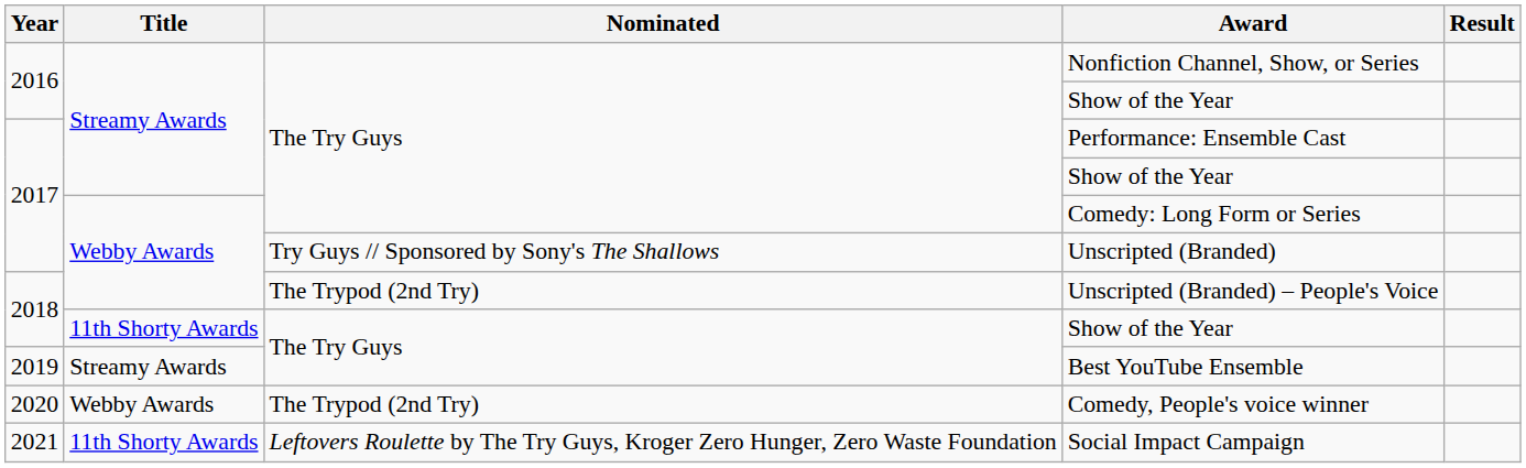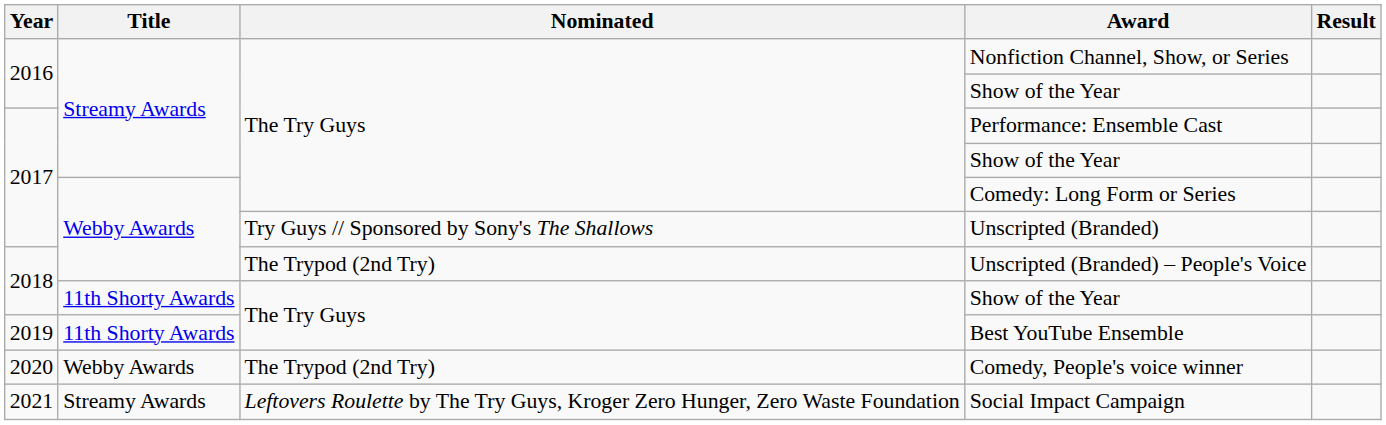 <table class="wikitable sortable">
 <tr>
 <th>Year</th>
 <th>Title</th>
 <th>Nominated</th>
 <th>Award</th>
 <th>Result</th>
 </tr>
 <tr>
 <td rowspan="2">2016</td>
 <td rowspan="4"><a href='#'>Streamy Awards</a></td>
 <td rowspan="5">The Try Guys</td>
 <td>Nonfiction Channel, Show, or Series</td>
 <td></td>
 </tr>
 <tr>
 <td>Show of the Year</td>
 <td></td>
 </tr>
 <tr>
 <td rowspan="4">2017</td>
 <td>Performance: Ensemble Cast</td>
 <td></td>
 </tr>
 <tr>
 <td>Show of the Year</td>
 <td></td>
 </tr>
 <tr>
 <td rowspan="3"><a href='#'>Webby Awards</a></td>
 <td>Comedy: Long Form or Series</td>
 <td></td>
 </tr>
 <tr>
 <td>Try Guys // Sponsored by Sony's <em>The Shallows</em></td>
 <td>Unscripted (Branded)</td>
 <td></td>
 </tr>
 <tr>
 <td rowspan="2">2018</td>
 <td>The Trypod (2nd Try)</td>
 <td>Unscripted (Branded) – People's Voice</td>
 <td></td>
 </tr>
 <tr>
 <td><a href='#'>11th Shorty Awards</a></td>
 <td rowspan="2">The Try Guys</td>
 <td>Show of the Year</td>
 <td></td>
 </tr>
 <tr>
 <td>2019</td>
-<td>Streamy Awards</td>
+<td><a href='#'>11th Shorty Awards</a></td>
 <td>Best YouTube Ensemble</td>
 <td></td>
 </tr>
 <tr>
 <td>2020</td>
 <td>Webby Awards</td>
 <td>The Trypod (2nd Try)</td>
 <td>Comedy, People's voice winner</td>
 <td></td>
 </tr>
 <tr>
 <td>2021</td>
-<td><a href='#'>11th Shorty Awards</a></td>
+<td>Streamy Awards</td>
 <td><em>Leftovers Roulette</em> by The Try Guys, Kroger Zero Hunger, Zero Waste Foundation</td>
 <td>Social Impact Campaign</td>
 <td></td>
 </tr>
 </table>
